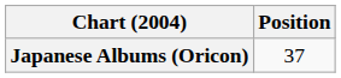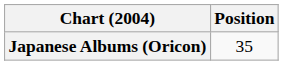 <table class="wikitable plainrowheaders" style="text-align:center">
 <tr>
 <th scope="col">Chart (2004)</th>
 <th scope="col">Position</th>
 </tr>
 <tr>
 <th scope="row">Japanese Albums (Oricon)</th>
-<td>37</td>
+<td>35</td>
 </tr>
 </table>
